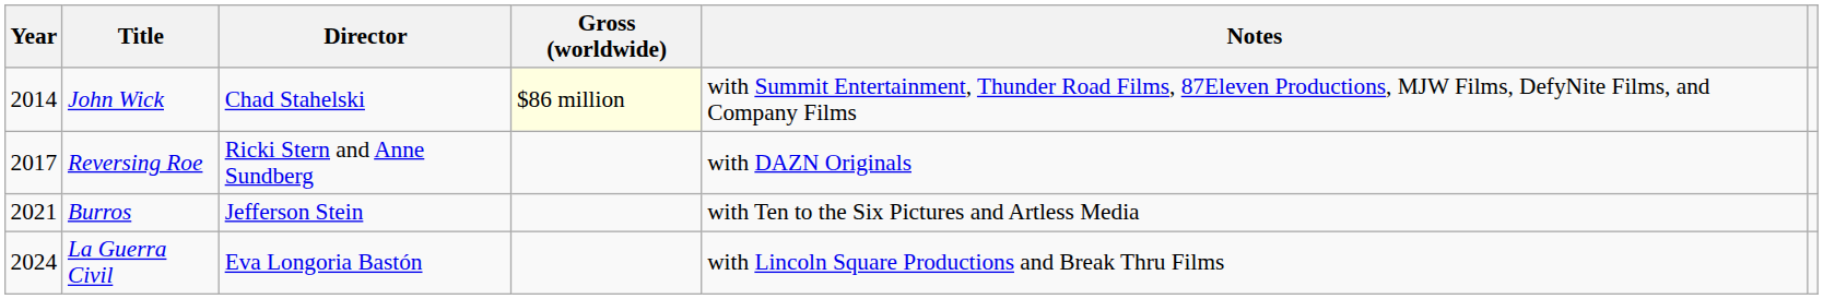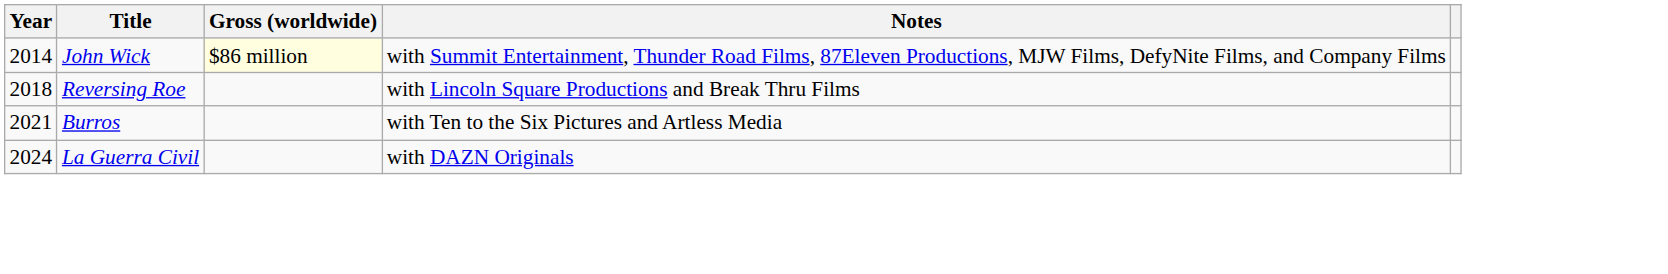 <table class="wikitable sortable">
 <tr>
 <th>Year</th>
 <th>Title</th>
-<th>Director</th>
 <th>Gross (worldwide)</th>
 <th class="unsortable">Notes</th>
 <th class="unsortable"></th>
 </tr>
 <tr>
 <td>2014</td>
 <td><em><a href='#'>John Wick</a></em></td>
-<td><a href='#'>Chad Stahelski</a></td>
 <td style="background: lightyellow;">$86 million</td>
 <td>with <a href='#'>Summit Entertainment</a>, <a href='#'>Thunder Road Films</a>, <a href='#'>87Eleven Productions</a>, MJW Films, DefyNite Films, and Company Films</td>
 <td></td>
 </tr>
 <tr>
-<td>2017</td>
+<td>2018</td>
 <td><em><a href='#'>Reversing Roe</a></em></td>
-<td><a href='#'>Ricki Stern</a> and <a href='#'>Anne Sundberg</a></td>
 <td></td>
-<td>with <a href='#'>DAZN Originals</a></td>
+<td>with <a href='#'>Lincoln Square Productions</a> and Break Thru Films</td>
 <td></td>
 </tr>
 <tr>
 <td>2021</td>
 <td><a href='#'><em>Burros</em></a></td>
-<td><a href='#'>Jefferson Stein</a></td>
 <td></td>
 <td>with Ten to the Six Pictures and Artless Media</td>
 <td></td>
 </tr>
 <tr>
 <td>2024</td>
 <td><em><a href='#'>La Guerra Civil</a></em></td>
-<td><a href='#'>Eva Longoria Bastón</a></td>
 <td></td>
-<td>with <a href='#'>Lincoln Square Productions</a> and Break Thru Films</td>
+<td>with <a href='#'>DAZN Originals</a></td>
 <td></td>
 </tr>
 </table>
